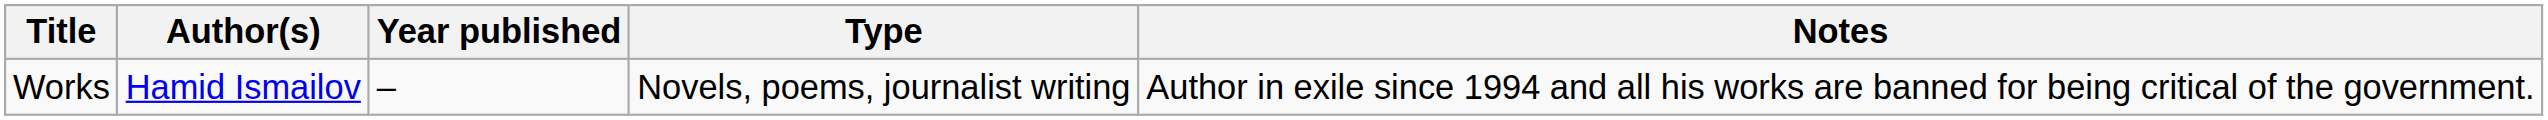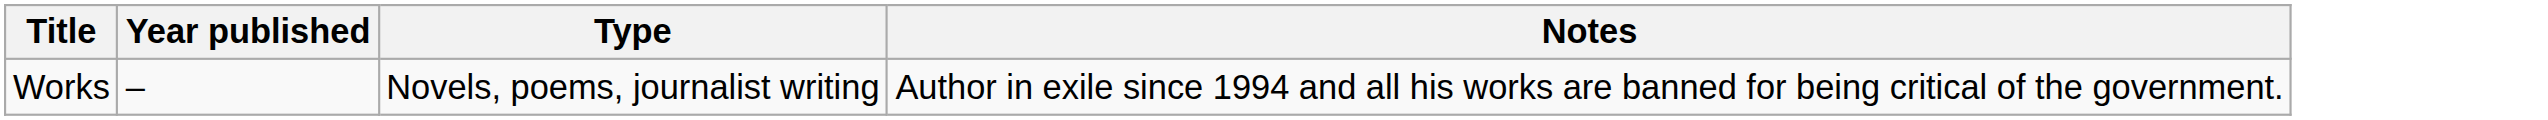 <table class="wikitable sortable">
 <tr>
 <th>Title</th>
-<th>Author(s)</th>
 <th>Year published</th>
 <th>Type</th>
 <th class="unsortable">Notes</th>
 </tr>
 <tr>
 <td>Works</td>
-<td><a href='#'>Hamid Ismailov</a></td>
 <td>–</td>
 <td>Novels, poems, journalist writing</td>
 <td>Author in exile since 1994 and all his works are banned for being critical of the government.</td>
 </tr>
 </table>
